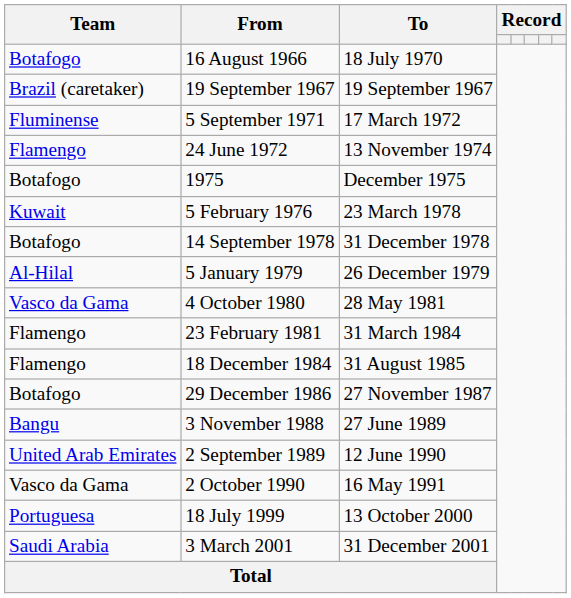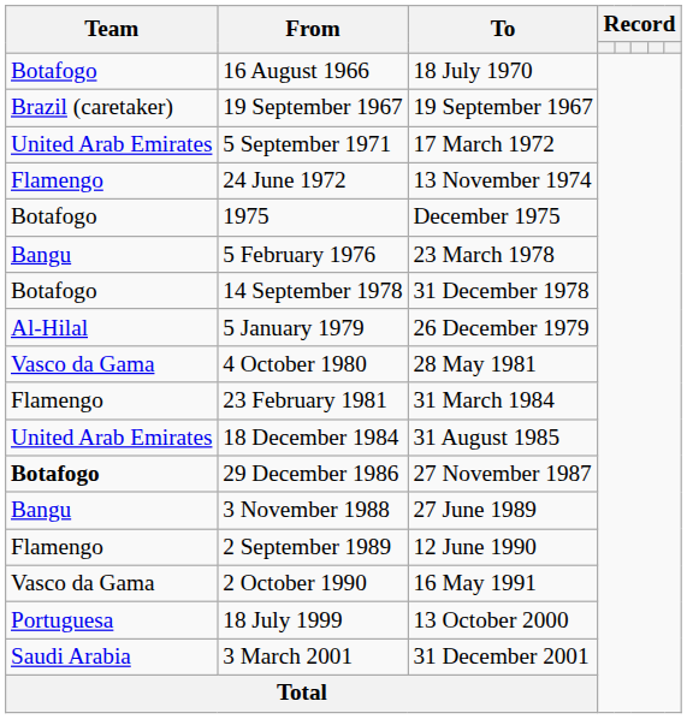 <table class="wikitable" style="text-align: center">
 <tr>
 <th rowspan="2">Team</th>
 <th rowspan="2">From</th>
 <th rowspan="2">To</th>
 <th colspan="7">Record</th>
 </tr>
 <tr>
 <th></th>
 <th></th>
 <th></th>
 <th></th>
 <th></th>
 </tr>
 <tr>
 <td align=left><a href='#'>Botafogo</a></td>
 <td align=left>16 August 1966</td>
 <td align=left>18 July 1970<br></td>
 </tr>
 <tr>
 <td align=left><a href='#'>Brazil</a> (caretaker)</td>
 <td align=left>19 September 1967</td>
 <td align=left>19 September 1967<br></td>
 </tr>
 <tr>
-<td align=left><a href='#'>Fluminense</a></td>
+<td align=left><a href='#'>United Arab Emirates</a></td>
 <td align=left>5 September 1971</td>
 <td align=left>17 March 1972<br></td>
 </tr>
 <tr>
 <td align=left><a href='#'>Flamengo</a></td>
 <td align=left>24 June 1972</td>
 <td align=left>13 November 1974<br></td>
 </tr>
 <tr>
 <td align=left>Botafogo</td>
 <td align=left>1975</td>
 <td align=left>December 1975<br></td>
 </tr>
 <tr>
-<td align=left><a href='#'>Kuwait</a></td>
+<td align=left><a href='#'>Bangu</a></td>
 <td align=left>5 February 1976</td>
 <td align=left>23 March 1978<br></td>
 </tr>
 <tr>
 <td align=left>Botafogo</td>
 <td align=left>14 September 1978</td>
 <td align=left>31 December 1978<br></td>
 </tr>
 <tr>
 <td align=left><a href='#'>Al-Hilal</a></td>
 <td align=left>5 January 1979</td>
 <td align=left>26 December 1979<br></td>
 </tr>
 <tr>
 <td align=left><a href='#'>Vasco da Gama</a></td>
 <td align=left>4 October 1980</td>
 <td align=left>28 May 1981<br></td>
 </tr>
 <tr>
 <td align=left>Flamengo</td>
 <td align=left>23 February 1981</td>
 <td align=left>31 March 1984<br></td>
 </tr>
 <tr>
-<td align=left>Flamengo</td>
+<td align=left><a href='#'>United Arab Emirates</a></td>
 <td align=left>18 December 1984</td>
 <td align=left>31 August 1985<br></td>
 </tr>
 <tr>
-<td align=left>Botafogo</td>
+<td align=left><strong>Botafogo</strong></td>
 <td align=left>29 December 1986</td>
 <td align=left>27 November 1987<br></td>
 </tr>
 <tr>
 <td align=left><a href='#'>Bangu</a></td>
 <td align=left>3 November 1988</td>
 <td align=left>27 June 1989<br></td>
 </tr>
 <tr>
-<td align=left><a href='#'>United Arab Emirates</a></td>
+<td align=left>Flamengo</td>
 <td align=left>2 September 1989</td>
 <td align=left>12 June 1990<br></td>
 </tr>
 <tr>
 <td align=left>Vasco da Gama</td>
 <td align=left>2 October 1990</td>
 <td align=left>16 May 1991<br></td>
 </tr>
 <tr>
 <td align=left><a href='#'>Portuguesa</a></td>
 <td align=left>18 July 1999</td>
 <td align=left>13 October 2000<br></td>
 </tr>
 <tr>
 <td align=left><a href='#'>Saudi Arabia</a></td>
 <td align=left>3 March 2001</td>
 <td align=left>31 December 2001<br></td>
 </tr>
 <tr>
 <th colspan=3>Total<br></th>
 </tr>
 </table>
